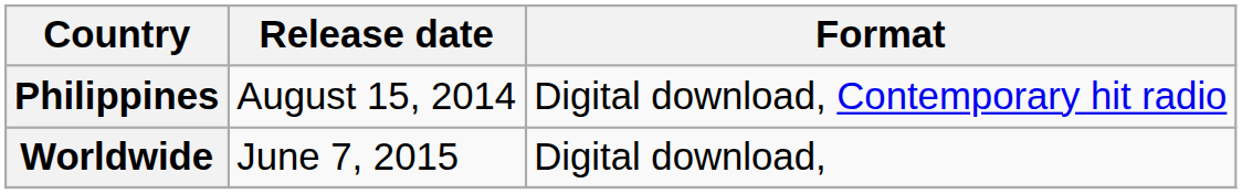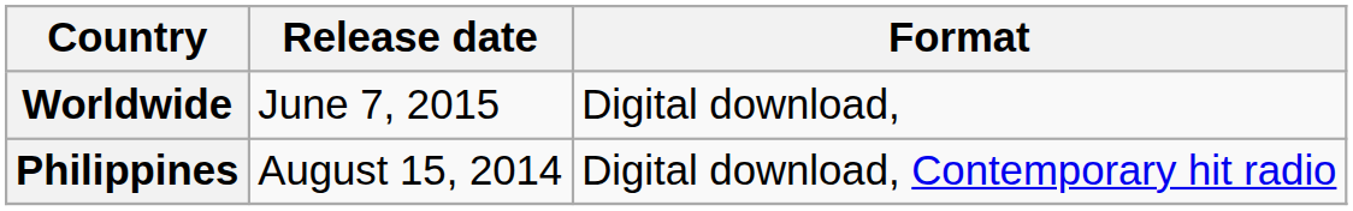 <table class="wikitable plainrowheaders">
 <tr>
 <th scope="col">Country</th>
 <th scope="col">Release date</th>
 <th scope="col">Format</th>
 </tr>
 <tr>
+<th scope="row">Worldwide</th>
+<td>June 7, 2015</td>
+<td>Digital download,</td>
+</tr>
+<tr>
 <th scope="row">Philippines</th>
 <td>August 15, 2014</td>
 <td>Digital download, <a href='#'>Contemporary hit radio</a></td>
 </tr>
 <tr>
-<th scope="row">Worldwide</th>
-<td>June 7, 2015</td>
-<td>Digital download,</td>
-</tr>
-<tr>
 </tr>
 </table>
